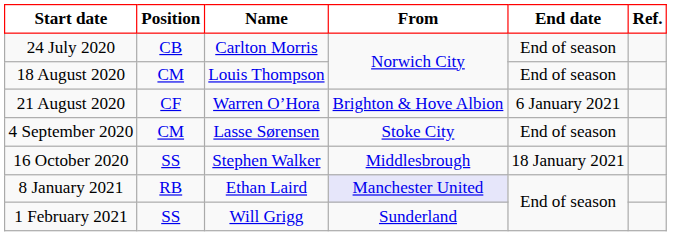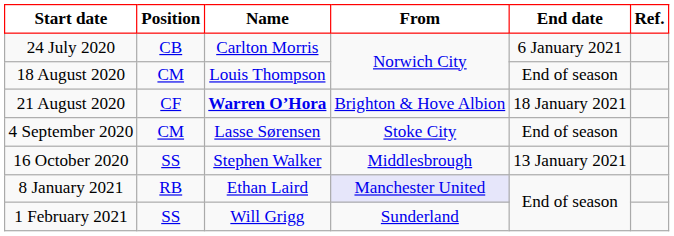 <table class="wikitable" style="text-align:center; font-size:90%; ">
 <tr>
 <th style="background:#FFFFFF; color:black; border:1px solid red;">Start date</th>
 <th style="background:#FFFFFF; color:black; border:1px solid red;">Position</th>
 <th style="background:#FFFFFF; color:black; border:1px solid red;">Name</th>
 <th style="background:#FFFFFF; color:black; border:1px solid red;">From</th>
 <th style="background:#FFFFFF; color:black; border:1px solid red;">End date</th>
 <th style="background:#FFFFFF; color:black; border:1px solid red;">Ref.</th>
 </tr>
 <tr>
 <td>24 July 2020</td>
 <td><a href='#'>CB</a></td>
 <td> <a href='#'>Carlton Morris</a></td>
 <td rowspan="2"><a href='#'>Norwich City</a></td>
-<td>End of season</td>
+<td>6 January 2021</td>
 <td></td>
 </tr>
 <tr>
 <td>18 August 2020</td>
 <td><a href='#'>CM</a></td>
 <td> <a href='#'>Louis Thompson</a></td>
 <td>End of season</td>
 <td></td>
 </tr>
 <tr>
 <td>21 August 2020</td>
 <td><a href='#'>CF</a></td>
-<td> <a href='#'>Warren O’Hora</a></td>
+<td><strong> <a href='#'>Warren O’Hora</a></strong></td>
 <td><a href='#'>Brighton & Hove Albion</a></td>
-<td>6 January 2021</td>
+<td>18 January 2021</td>
 <td></td>
 </tr>
 <tr>
 <td>4 September 2020</td>
 <td><a href='#'>CM</a></td>
 <td> <a href='#'>Lasse Sørensen</a></td>
 <td><a href='#'>Stoke City</a></td>
 <td>End of season</td>
 <td></td>
 </tr>
 <tr>
 <td>16 October 2020</td>
 <td><a href='#'>SS</a></td>
 <td> <a href='#'>Stephen Walker</a></td>
 <td><a href='#'>Middlesbrough</a></td>
-<td>18 January 2021</td>
+<td>13 January 2021</td>
 <td></td>
 </tr>
 <tr>
 <td>8 January 2021</td>
 <td><a href='#'>RB</a></td>
 <td> <a href='#'>Ethan Laird</a></td>
 <td style="background: lavender;"><a href='#'>Manchester United</a></td>
 <td rowspan="2">End of season</td>
 <td></td>
 </tr>
 <tr>
 <td>1 February 2021</td>
 <td><a href='#'>SS</a></td>
 <td> <a href='#'>Will Grigg</a></td>
 <td><a href='#'>Sunderland</a></td>
 <td></td>
 </tr>
 </table>
